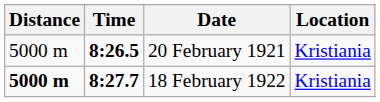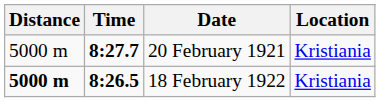 <table class="wikitable">
 <tr>
 <th>Distance</th>
 <th>Time</th>
 <th>Date</th>
 <th>Location</th>
 </tr>
 <tr>
 <td>5000 m</td>
-<td><strong>8:26.5</strong></td>
+<td><strong>8:27.7</strong></td>
 <td>20 February 1921</td>
 <td align="left"><a href='#'>Kristiania</a></td>
 </tr>
 <tr>
 <td><strong>5000 m</strong></td>
-<td><strong>8:27.7</strong></td>
+<td><strong>8:26.5</strong></td>
 <td>18 February 1922</td>
 <td align="left"><a href='#'>Kristiania</a></td>
 </tr>
 </table>
